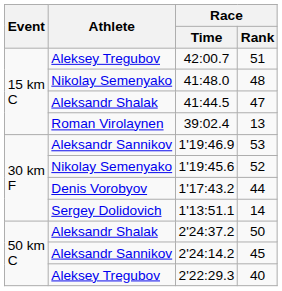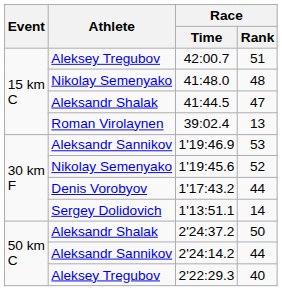 <table class="wikitable" border="1" style="font-size:90%">
 <tr>
 <th rowspan=2>Event</th>
 <th rowspan=2>Athlete</th>
 <th colspan=2>Race</th>
 </tr>
 <tr>
 <th>Time</th>
 <th>Rank</th>
 </tr>
 <tr>
 <td rowspan=4>15 km <br> C</td>
 <td><a href='#'>Aleksey Tregubov</a></td>
 <td align=center>42:00.7</td>
 <td align=center>51</td>
 </tr>
 <tr>
 <td><a href='#'>Nikolay Semenyako</a></td>
 <td align=center>41:48.0</td>
 <td align=center>48</td>
 </tr>
 <tr>
 <td><a href='#'>Aleksandr Shalak</a></td>
 <td align=center>41:44.5</td>
 <td align=center>47</td>
 </tr>
 <tr>
 <td><a href='#'>Roman Virolaynen</a></td>
 <td align=center>39:02.4</td>
 <td align=center>13</td>
 </tr>
 <tr>
 <td rowspan=4>30 km <br> F</td>
 <td><a href='#'>Aleksandr Sannikov</a></td>
 <td align=center>1'19:46.9</td>
 <td align=center>53</td>
 </tr>
 <tr>
 <td><a href='#'>Nikolay Semenyako</a></td>
 <td align=center>1'19:45.6</td>
 <td align=center>52</td>
 </tr>
 <tr>
 <td><a href='#'>Denis Vorobyov</a></td>
 <td align=center>1'17:43.2</td>
 <td align=center>44</td>
 </tr>
 <tr>
 <td><a href='#'>Sergey Dolidovich</a></td>
 <td align=center>1'13:51.1</td>
 <td align=center>14</td>
 </tr>
 <tr>
 <td rowspan=3>50 km <br> C</td>
 <td><a href='#'>Aleksandr Shalak</a></td>
 <td align=center>2'24:37.2</td>
 <td align=center>50</td>
 </tr>
 <tr>
 <td><a href='#'>Aleksandr Sannikov</a></td>
 <td align=center>2'24:14.2</td>
-<td align=center>45</td>
+<td align=center>44</td>
 </tr>
 <tr>
 <td><a href='#'>Aleksey Tregubov</a></td>
 <td align=center>2'22:29.3</td>
 <td align=center>40</td>
 </tr>
 </table>
